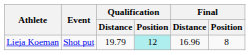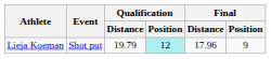 <table class="wikitable" style="font-size:90%">
 <tr>
 <th rowspan="2">Athlete</th>
 <th rowspan="2">Event</th>
 <th colspan="2">Qualification</th>
 <th colspan="2">Final</th>
 </tr>
 <tr>
 <th>Distance</th>
 <th>Position</th>
 <th>Distance</th>
 <th>Position</th>
 </tr>
 <tr align=center>
 <td><a href='#'>Lieja Koeman</a></td>
 <td><a href='#'>Shot put</a></td>
 <td>19.79</td>
 <td style="background: paleturquoise;">12</td>
-<td>16.96</td>
-<td>8</td>
+<td>17.96</td>
+<td>9</td>
 </tr>
 </table>
